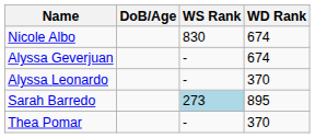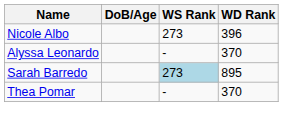 <table class="wikitable" style="text-align: left; font-size:95%;">
 <tr>
 <th>Name</th>
 <th>DoB/Age</th>
 <th>WS Rank</th>
 <th>WD Rank</th>
 </tr>
 <tr>
 <td><a href='#'>Nicole Albo</a></td>
 <td></td>
-<td>830</td>
-<td>674</td>
-</tr>
-<tr>
-<td><a href='#'>Alyssa Geverjuan</a></td>
-<td></td>
-<td>-</td>
-<td>674</td>
+<td>273</td>
+<td>396</td>
 </tr>
 <tr>
 <td><a href='#'>Alyssa Leonardo</a></td>
 <td></td>
 <td>-</td>
 <td>370</td>
 </tr>
 <tr>
 <td><a href='#'>Sarah Barredo</a></td>
 <td></td>
 <td style="background: lightblue;">273</td>
 <td>895</td>
 </tr>
 <tr>
 <td><a href='#'>Thea Pomar</a></td>
 <td></td>
 <td>-</td>
 <td>370</td>
 </tr>
 </table>
